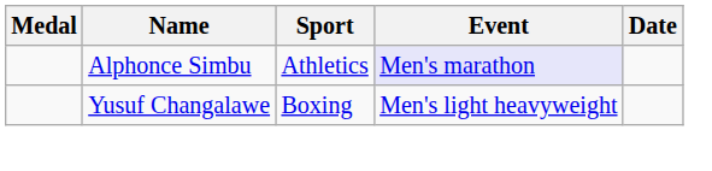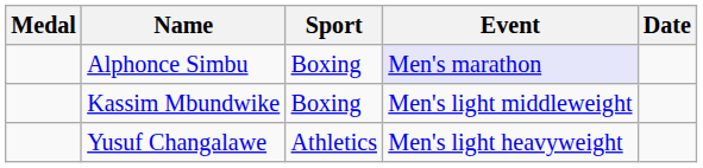 <table class="wikitable sortable" style="font-size: 95%;">
 <tr>
 <th>Medal</th>
 <th>Name</th>
 <th>Sport</th>
 <th>Event</th>
 <th>Date</th>
 </tr>
 <tr>
 <td></td>
 <td><a href='#'>Alphonce Simbu</a></td>
-<td><a href='#'>Athletics</a></td>
+<td><a href='#'>Boxing</a></td>
 <td style="background: lavender;"><a href='#'>Men's marathon</a></td>
 <td></td>
 </tr>
 <tr>
 <td></td>
+<td><a href='#'>Kassim Mbundwike</a></td>
+<td><a href='#'>Boxing</a></td>
+<td><a href='#'>Men's light middleweight</a></td>
+<td></td>
+</tr>
+<tr>
+<td></td>
 <td><a href='#'>Yusuf Changalawe</a></td>
-<td><a href='#'>Boxing</a></td>
+<td><a href='#'>Athletics</a></td>
 <td><a href='#'>Men's light heavyweight</a></td>
 <td></td>
 </tr>
 </table>
